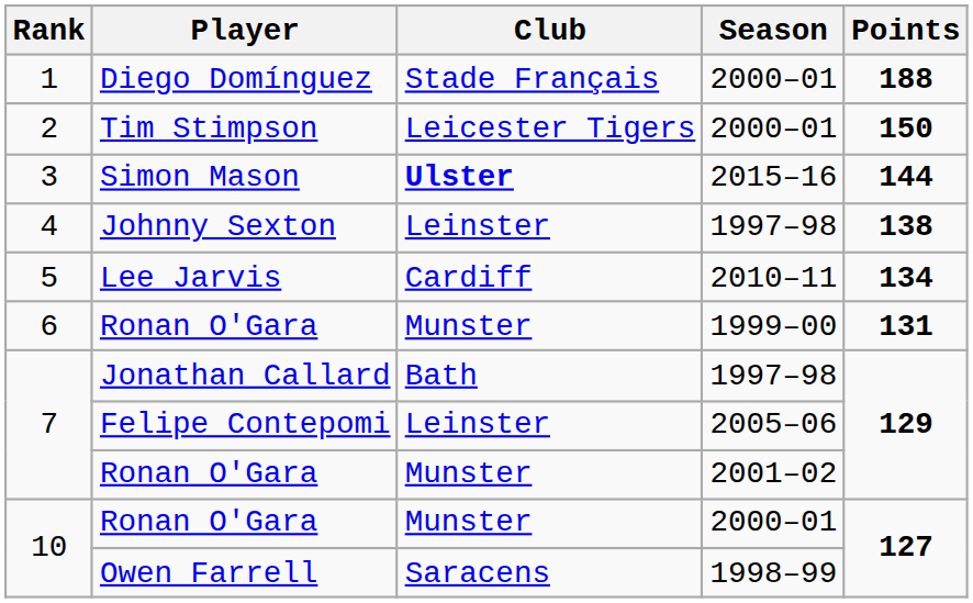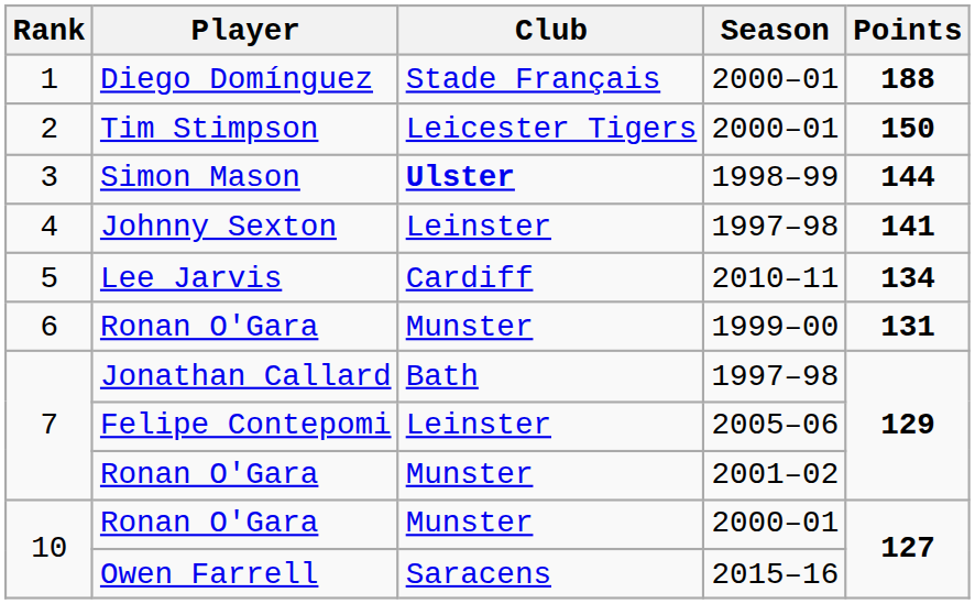 <table class=wikitable>
 <tr>
 <th scope=col>Rank</th>
 <th scope=col>Player</th>
 <th scope=col>Club</th>
 <th scope=col>Season</th>
 <th scope=col>Points</th>
 </tr>
 <tr>
 <td align=center>1</td>
 <td> <a href='#'>Diego Domínguez</a></td>
 <td><a href='#'>Stade Français</a></td>
 <td>2000–01</td>
 <td align=center><strong>188</strong></td>
 </tr>
 <tr>
 <td align=center>2</td>
 <td> <a href='#'>Tim Stimpson</a></td>
 <td><a href='#'>Leicester Tigers</a></td>
 <td>2000–01</td>
 <td align=center><strong>150</strong></td>
 </tr>
 <tr>
 <td align=center>3</td>
 <td> <a href='#'>Simon Mason</a></td>
 <td><strong><a href='#'>Ulster</a></strong></td>
-<td>2015–16</td>
+<td>1998–99</td>
 <td align=center><strong>144</strong></td>
 </tr>
 <tr>
 <td align=center>4</td>
 <td> <a href='#'>Johnny Sexton</a></td>
 <td><a href='#'>Leinster</a></td>
 <td>1997–98</td>
-<td align=center><strong>138</strong></td>
+<td align=center><strong>141</strong></td>
 </tr>
 <tr>
 <td align=center>5</td>
 <td> <a href='#'>Lee Jarvis</a></td>
 <td><a href='#'>Cardiff</a></td>
 <td>2010–11</td>
 <td align=center><strong>134</strong></td>
 </tr>
 <tr>
 <td align=center>6</td>
 <td> <a href='#'>Ronan O'Gara</a></td>
 <td><a href='#'>Munster</a></td>
 <td>1999–00</td>
 <td align=center><strong>131</strong></td>
 </tr>
 <tr>
 <td rowspan="3" style="text-align:center">7</td>
 <td> <a href='#'>Jonathan Callard</a></td>
 <td><a href='#'>Bath</a></td>
 <td>1997–98</td>
 <td rowspan="3" style="text-align:center"><strong>129</strong></td>
 </tr>
 <tr>
 <td> <a href='#'>Felipe Contepomi</a></td>
 <td><a href='#'>Leinster</a></td>
 <td>2005–06</td>
 </tr>
 <tr>
 <td> <a href='#'>Ronan O'Gara</a></td>
 <td><a href='#'>Munster</a></td>
 <td>2001–02</td>
 </tr>
 <tr>
 <td align=center rowspan=2>10</td>
 <td> <a href='#'>Ronan O'Gara</a></td>
 <td><a href='#'>Munster</a></td>
 <td>2000–01</td>
 <td rowspan="2" align=center><strong>127</strong></td>
 </tr>
 <tr>
 <td> <a href='#'>Owen Farrell</a></td>
 <td><a href='#'>Saracens</a></td>
-<td>1998–99</td>
+<td>2015–16</td>
 </tr>
 </table>
